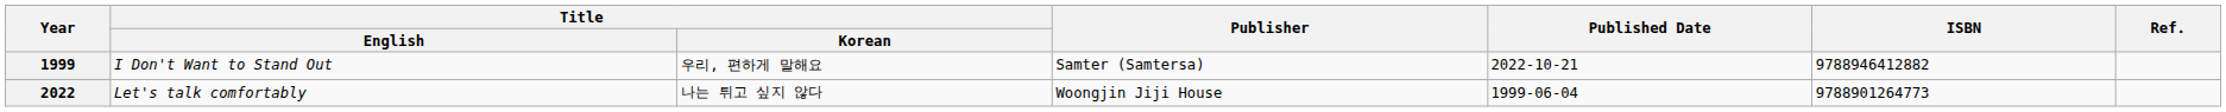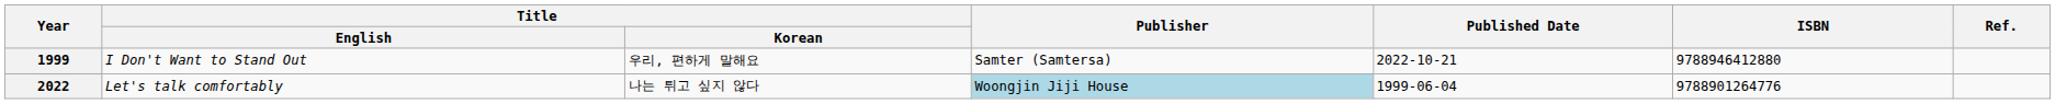 <table class="wikitable plainrowheaders" style="text-align:none; font-size:100%; padding:0 auto; width:100%; margin:auto">
 <tr>
 <th rowspan="2" scope="col">Year</th>
 <th colspan="2" scope="col">Title</th>
 <th rowspan="2" scope="col">Publisher</th>
 <th rowspan="2" scope="col">Published Date</th>
 <th rowspan="2" scope="col">ISBN</th>
 <th rowspan="2" scope="col">Ref.</th>
 </tr>
 <tr>
 <th>English</th>
 <th>Korean</th>
 </tr>
 <tr>
 <th scope="row">1999</th>
 <td><em>I Don't Want to Stand Out</em></td>
 <td>우리, 편하게 말해요</td>
 <td>Samter (Samtersa)</td>
 <td>2022-10-21</td>
-<td>9788946412882</td>
+<td>9788946412880</td>
 <td></td>
 </tr>
 <tr>
 <th scope="row">2022</th>
 <td><em>Let's talk comfortably</em></td>
 <td>나는 튀고 싶지 않다</td>
-<td>Woongjin Jiji House</td>
+<td style="background: lightblue;">Woongjin Jiji House</td>
 <td>1999-06-04</td>
-<td>9788901264773</td>
+<td>9788901264776</td>
 <td></td>
 </tr>
 </table>
